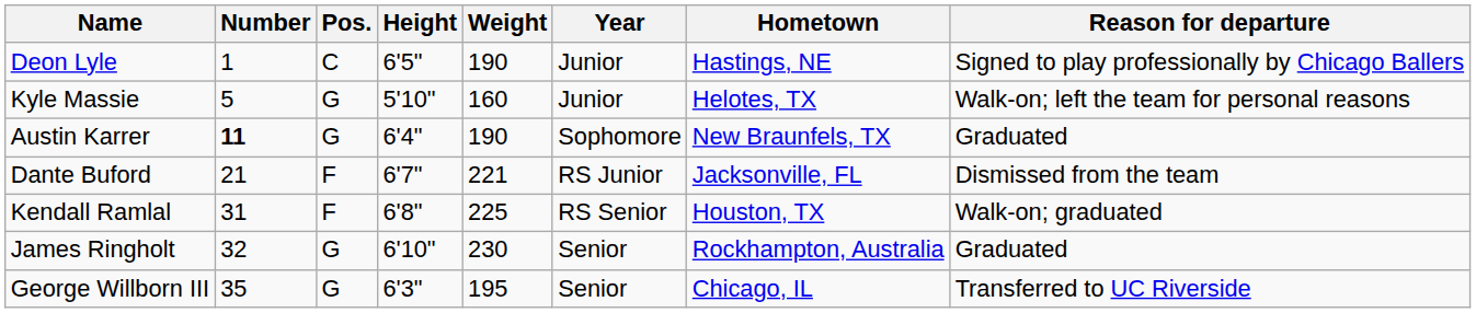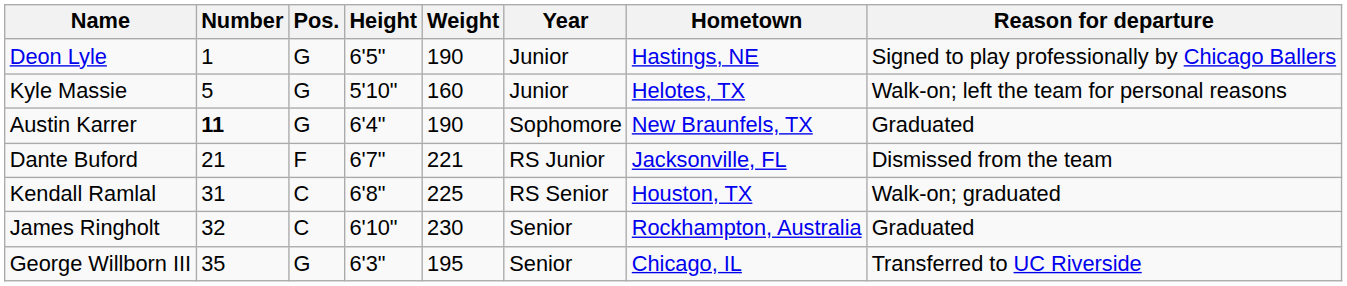 <table class="wikitable sortable" border="1">
 <tr>
 <th>Name</th>
 <th>Number</th>
 <th>Pos.</th>
 <th>Height</th>
 <th>Weight</th>
 <th>Year</th>
 <th>Hometown</th>
 <th class="unsortable">Reason for departure</th>
 </tr>
 <tr>
 <td><a href='#'>Deon Lyle</a></td>
 <td>1</td>
-<td>C</td>
+<td>G</td>
 <td>6'5"</td>
 <td>190</td>
 <td>Junior</td>
 <td><a href='#'>Hastings, NE</a></td>
 <td>Signed to play professionally by <a href='#'>Chicago Ballers</a></td>
 </tr>
 <tr>
 <td>Kyle Massie</td>
 <td>5</td>
 <td>G</td>
 <td>5'10"</td>
 <td>160</td>
 <td>Junior</td>
 <td><a href='#'>Helotes, TX</a></td>
 <td>Walk-on; left the team for personal reasons</td>
 </tr>
 <tr>
 <td>Austin Karrer</td>
 <td><strong>11</strong></td>
 <td>G</td>
 <td>6'4"</td>
 <td>190</td>
 <td>Sophomore</td>
 <td><a href='#'>New Braunfels, TX</a></td>
 <td>Graduated</td>
 </tr>
 <tr>
 <td>Dante Buford</td>
 <td>21</td>
 <td>F</td>
 <td>6'7"</td>
 <td>221</td>
 <td>RS Junior</td>
 <td><a href='#'>Jacksonville, FL</a></td>
 <td>Dismissed from the team</td>
 </tr>
 <tr>
 <td>Kendall Ramlal</td>
 <td>31</td>
-<td>F</td>
+<td>C</td>
 <td>6'8"</td>
 <td>225</td>
 <td>RS Senior</td>
 <td><a href='#'>Houston, TX</a></td>
 <td>Walk-on; graduated</td>
 </tr>
 <tr>
 <td>James Ringholt</td>
 <td>32</td>
-<td>G</td>
+<td>C</td>
 <td>6'10"</td>
 <td>230</td>
 <td>Senior</td>
 <td><a href='#'>Rockhampton, Australia</a></td>
 <td>Graduated</td>
 </tr>
 <tr>
 <td>George Willborn III</td>
 <td>35</td>
 <td>G</td>
 <td>6'3"</td>
 <td>195</td>
 <td>Senior</td>
 <td><a href='#'>Chicago, IL</a></td>
 <td>Transferred to <a href='#'>UC Riverside</a></td>
 </tr>
 </table>
